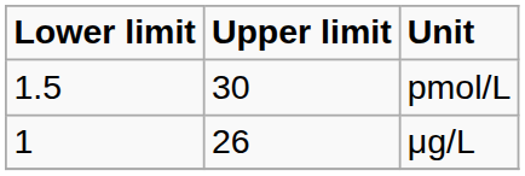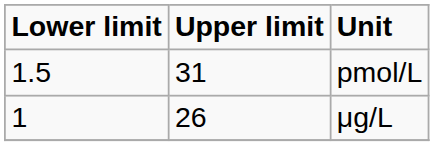 <table class="wikitable">
 <tr>
 <td><strong>Lower limit</strong></td>
 <td><strong>Upper limit</strong></td>
 <td><strong>Unit</strong></td>
 </tr>
 <tr>
 <td>1.5</td>
-<td>30</td>
+<td>31</td>
 <td>pmol/L</td>
 </tr>
 <tr>
 <td>1</td>
 <td>26 </td>
 <td>μg/L</td>
 </tr>
 <tr>
 </tr>
 </table>
